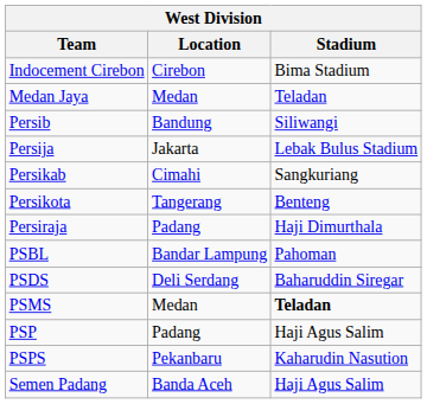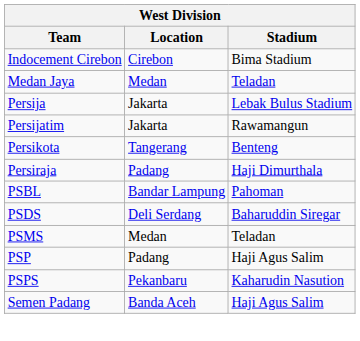 <table class="wikitable" style="text-align: left;">
 <tr>
 <th colspan="3">West Division</th>
 </tr>
 <tr>
 <th>Team</th>
 <th>Location</th>
 <th>Stadium</th>
 </tr>
 <tr>
 <td><a href='#'>Indocement Cirebon</a></td>
 <td><a href='#'>Cirebon</a></td>
 <td>Bima Stadium</td>
 </tr>
 <tr>
 <td><a href='#'>Medan Jaya</a></td>
 <td><a href='#'>Medan</a></td>
 <td><a href='#'>Teladan</a></td>
 </tr>
 <tr>
-<td><a href='#'>Persib</a></td>
-<td><a href='#'>Bandung</a></td>
-<td><a href='#'>Siliwangi</a></td>
-</tr>
-<tr>
 <td><a href='#'>Persija</a></td>
 <td>Jakarta </td>
 <td><a href='#'>Lebak Bulus Stadium</a></td>
 </tr>
 <tr>
-<td><a href='#'>Persikab</a></td>
-<td><a href='#'>Cimahi</a></td>
-<td>Sangkuriang</td>
+<td><a href='#'>Persijatim</a></td>
+<td>Jakarta </td>
+<td>Rawamangun</td>
 </tr>
 <tr>
 <td><a href='#'>Persikota</a></td>
 <td><a href='#'>Tangerang</a></td>
 <td><a href='#'>Benteng</a></td>
 </tr>
 <tr>
 <td><a href='#'>Persiraja</a></td>
 <td><a href='#'>Padang</a></td>
 <td><a href='#'>Haji Dimurthala</a></td>
 </tr>
 <tr>
 <td><a href='#'>PSBL</a></td>
 <td><a href='#'>Bandar Lampung</a></td>
 <td><a href='#'>Pahoman</a></td>
 </tr>
 <tr>
 <td><a href='#'>PSDS</a></td>
 <td><a href='#'>Deli Serdang</a></td>
 <td><a href='#'>Baharuddin Siregar</a></td>
 </tr>
 <tr>
 <td><a href='#'>PSMS</a></td>
 <td>Medan</td>
-<td><strong>Teladan</strong></td>
+<td>Teladan</td>
 </tr>
 <tr>
 <td><a href='#'>PSP</a></td>
 <td>Padang</td>
 <td>Haji Agus Salim</td>
 </tr>
 <tr>
 <td><a href='#'>PSPS</a></td>
 <td><a href='#'>Pekanbaru</a></td>
 <td><a href='#'>Kaharudin Nasution</a></td>
 </tr>
 <tr>
 <td><a href='#'>Semen Padang</a></td>
 <td><a href='#'>Banda Aceh</a></td>
 <td><a href='#'>Haji Agus Salim</a></td>
 </tr>
 </table>
